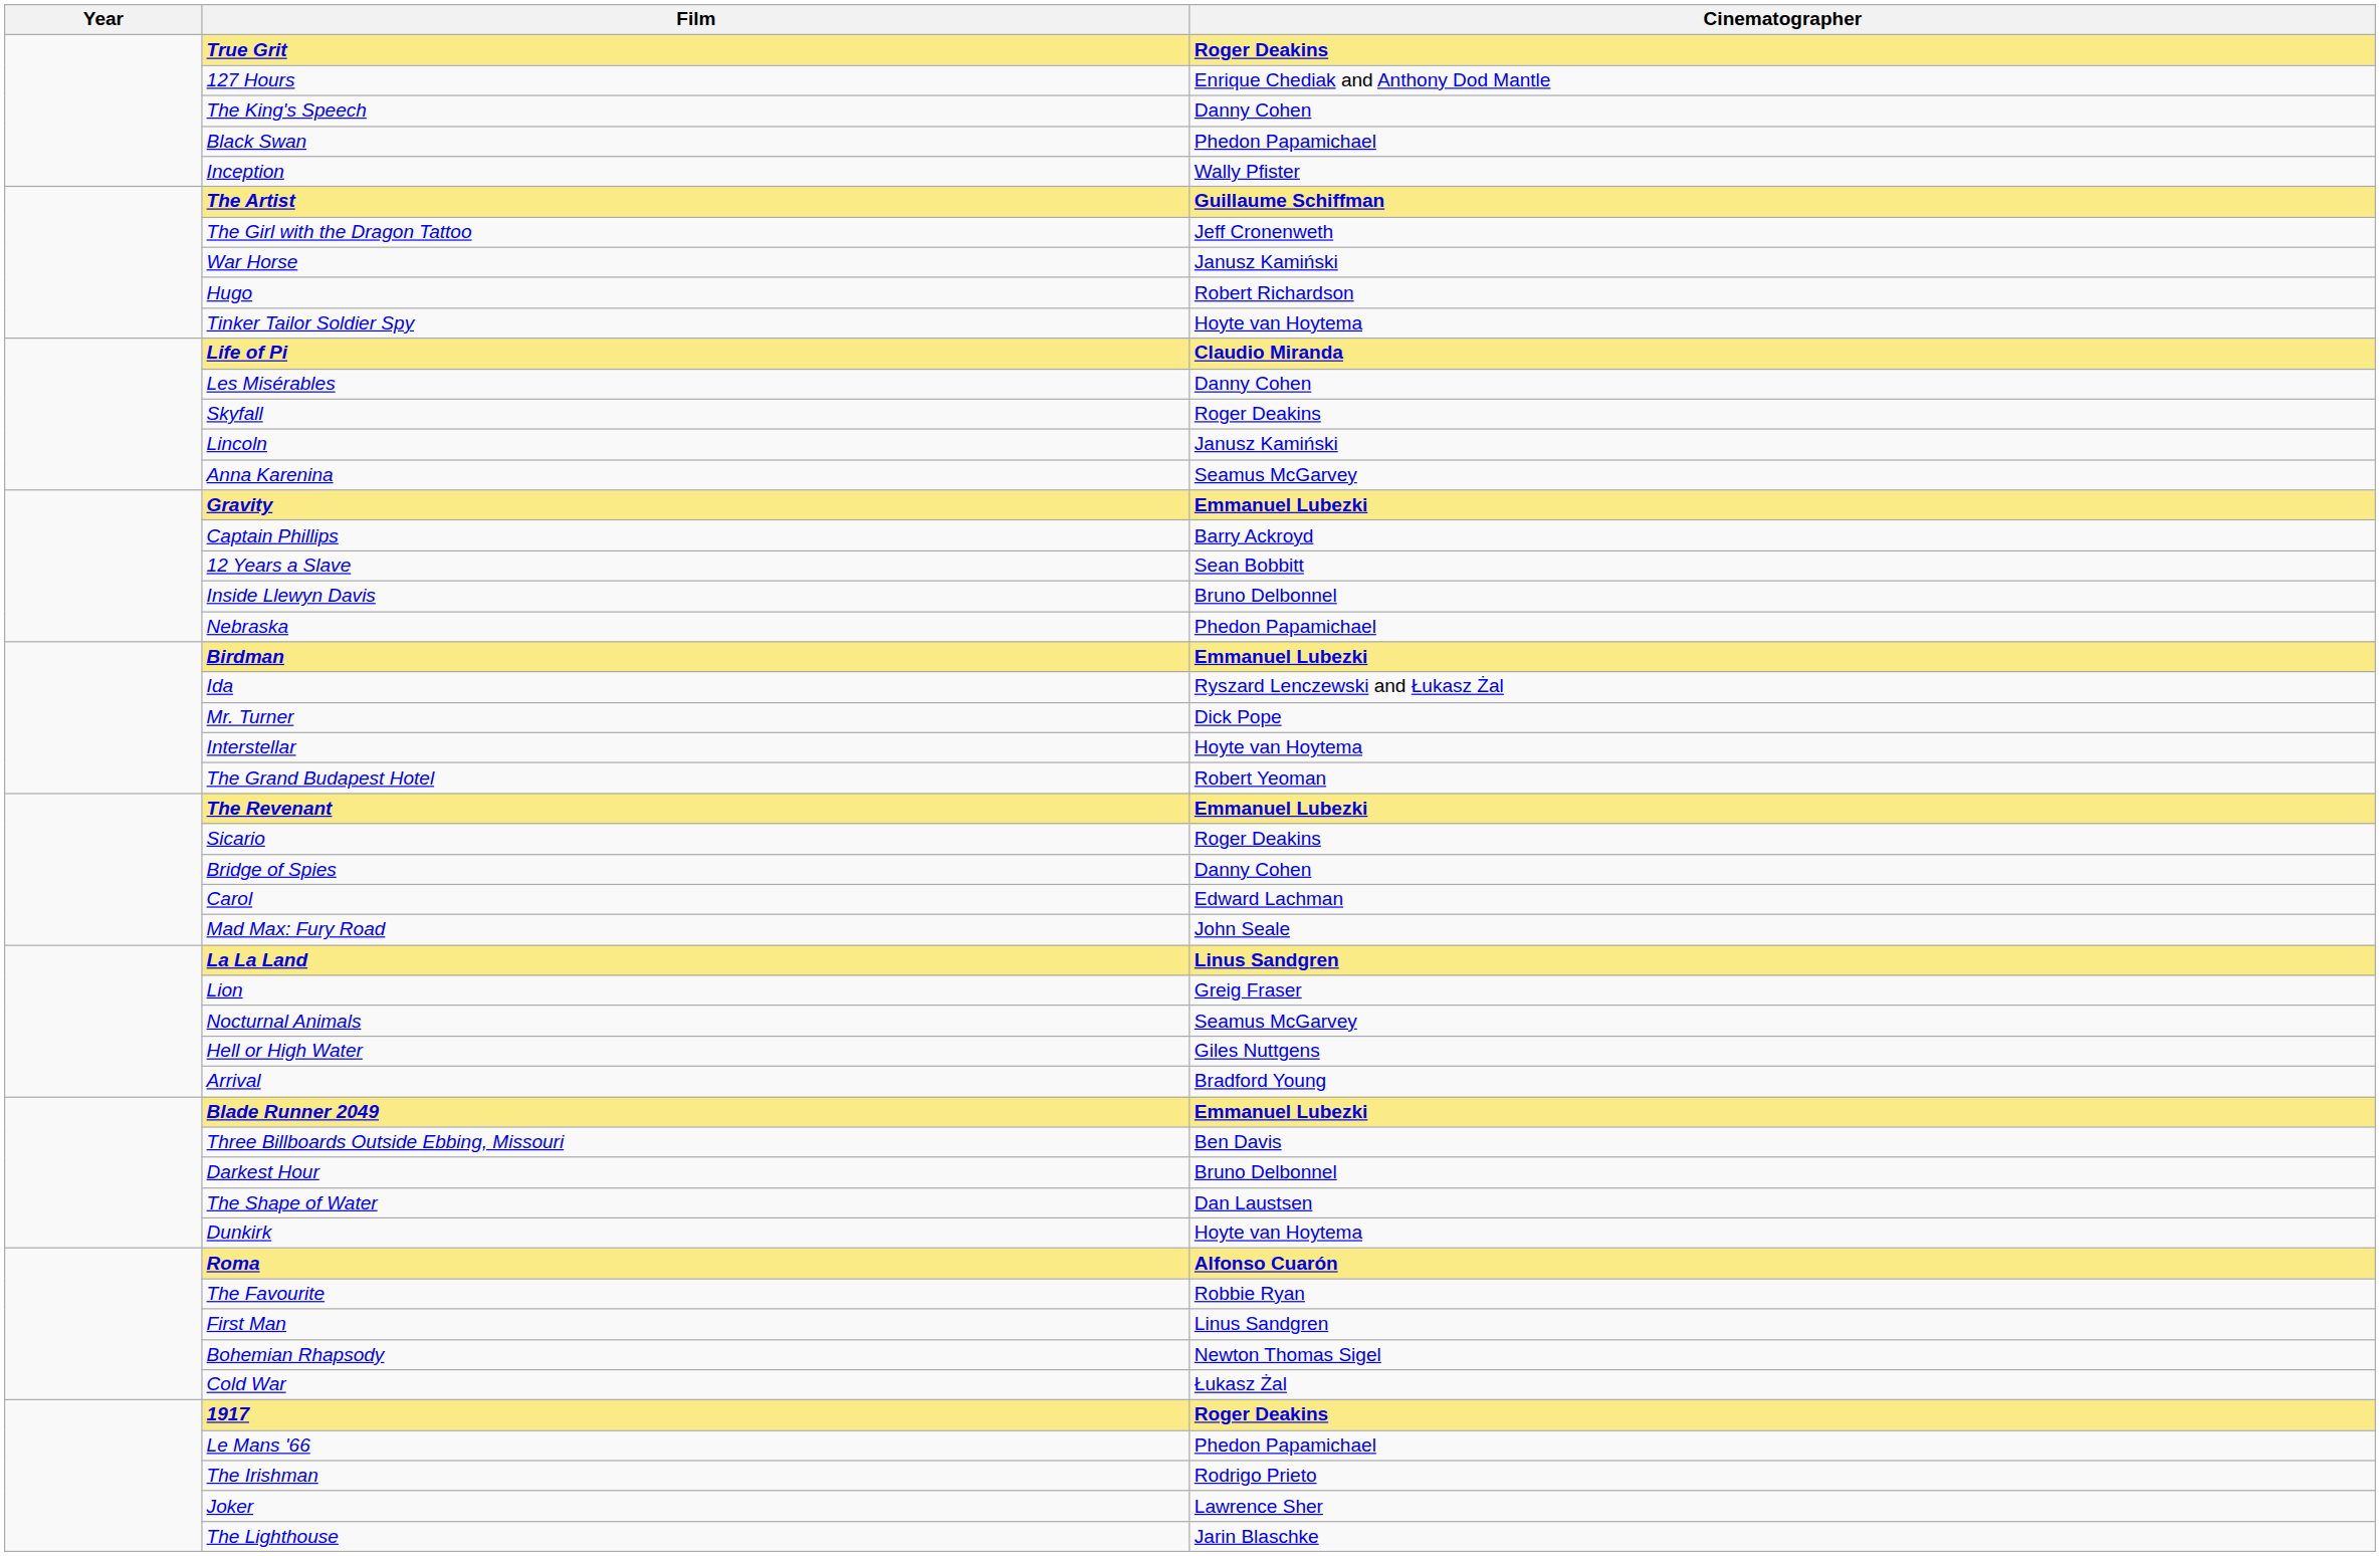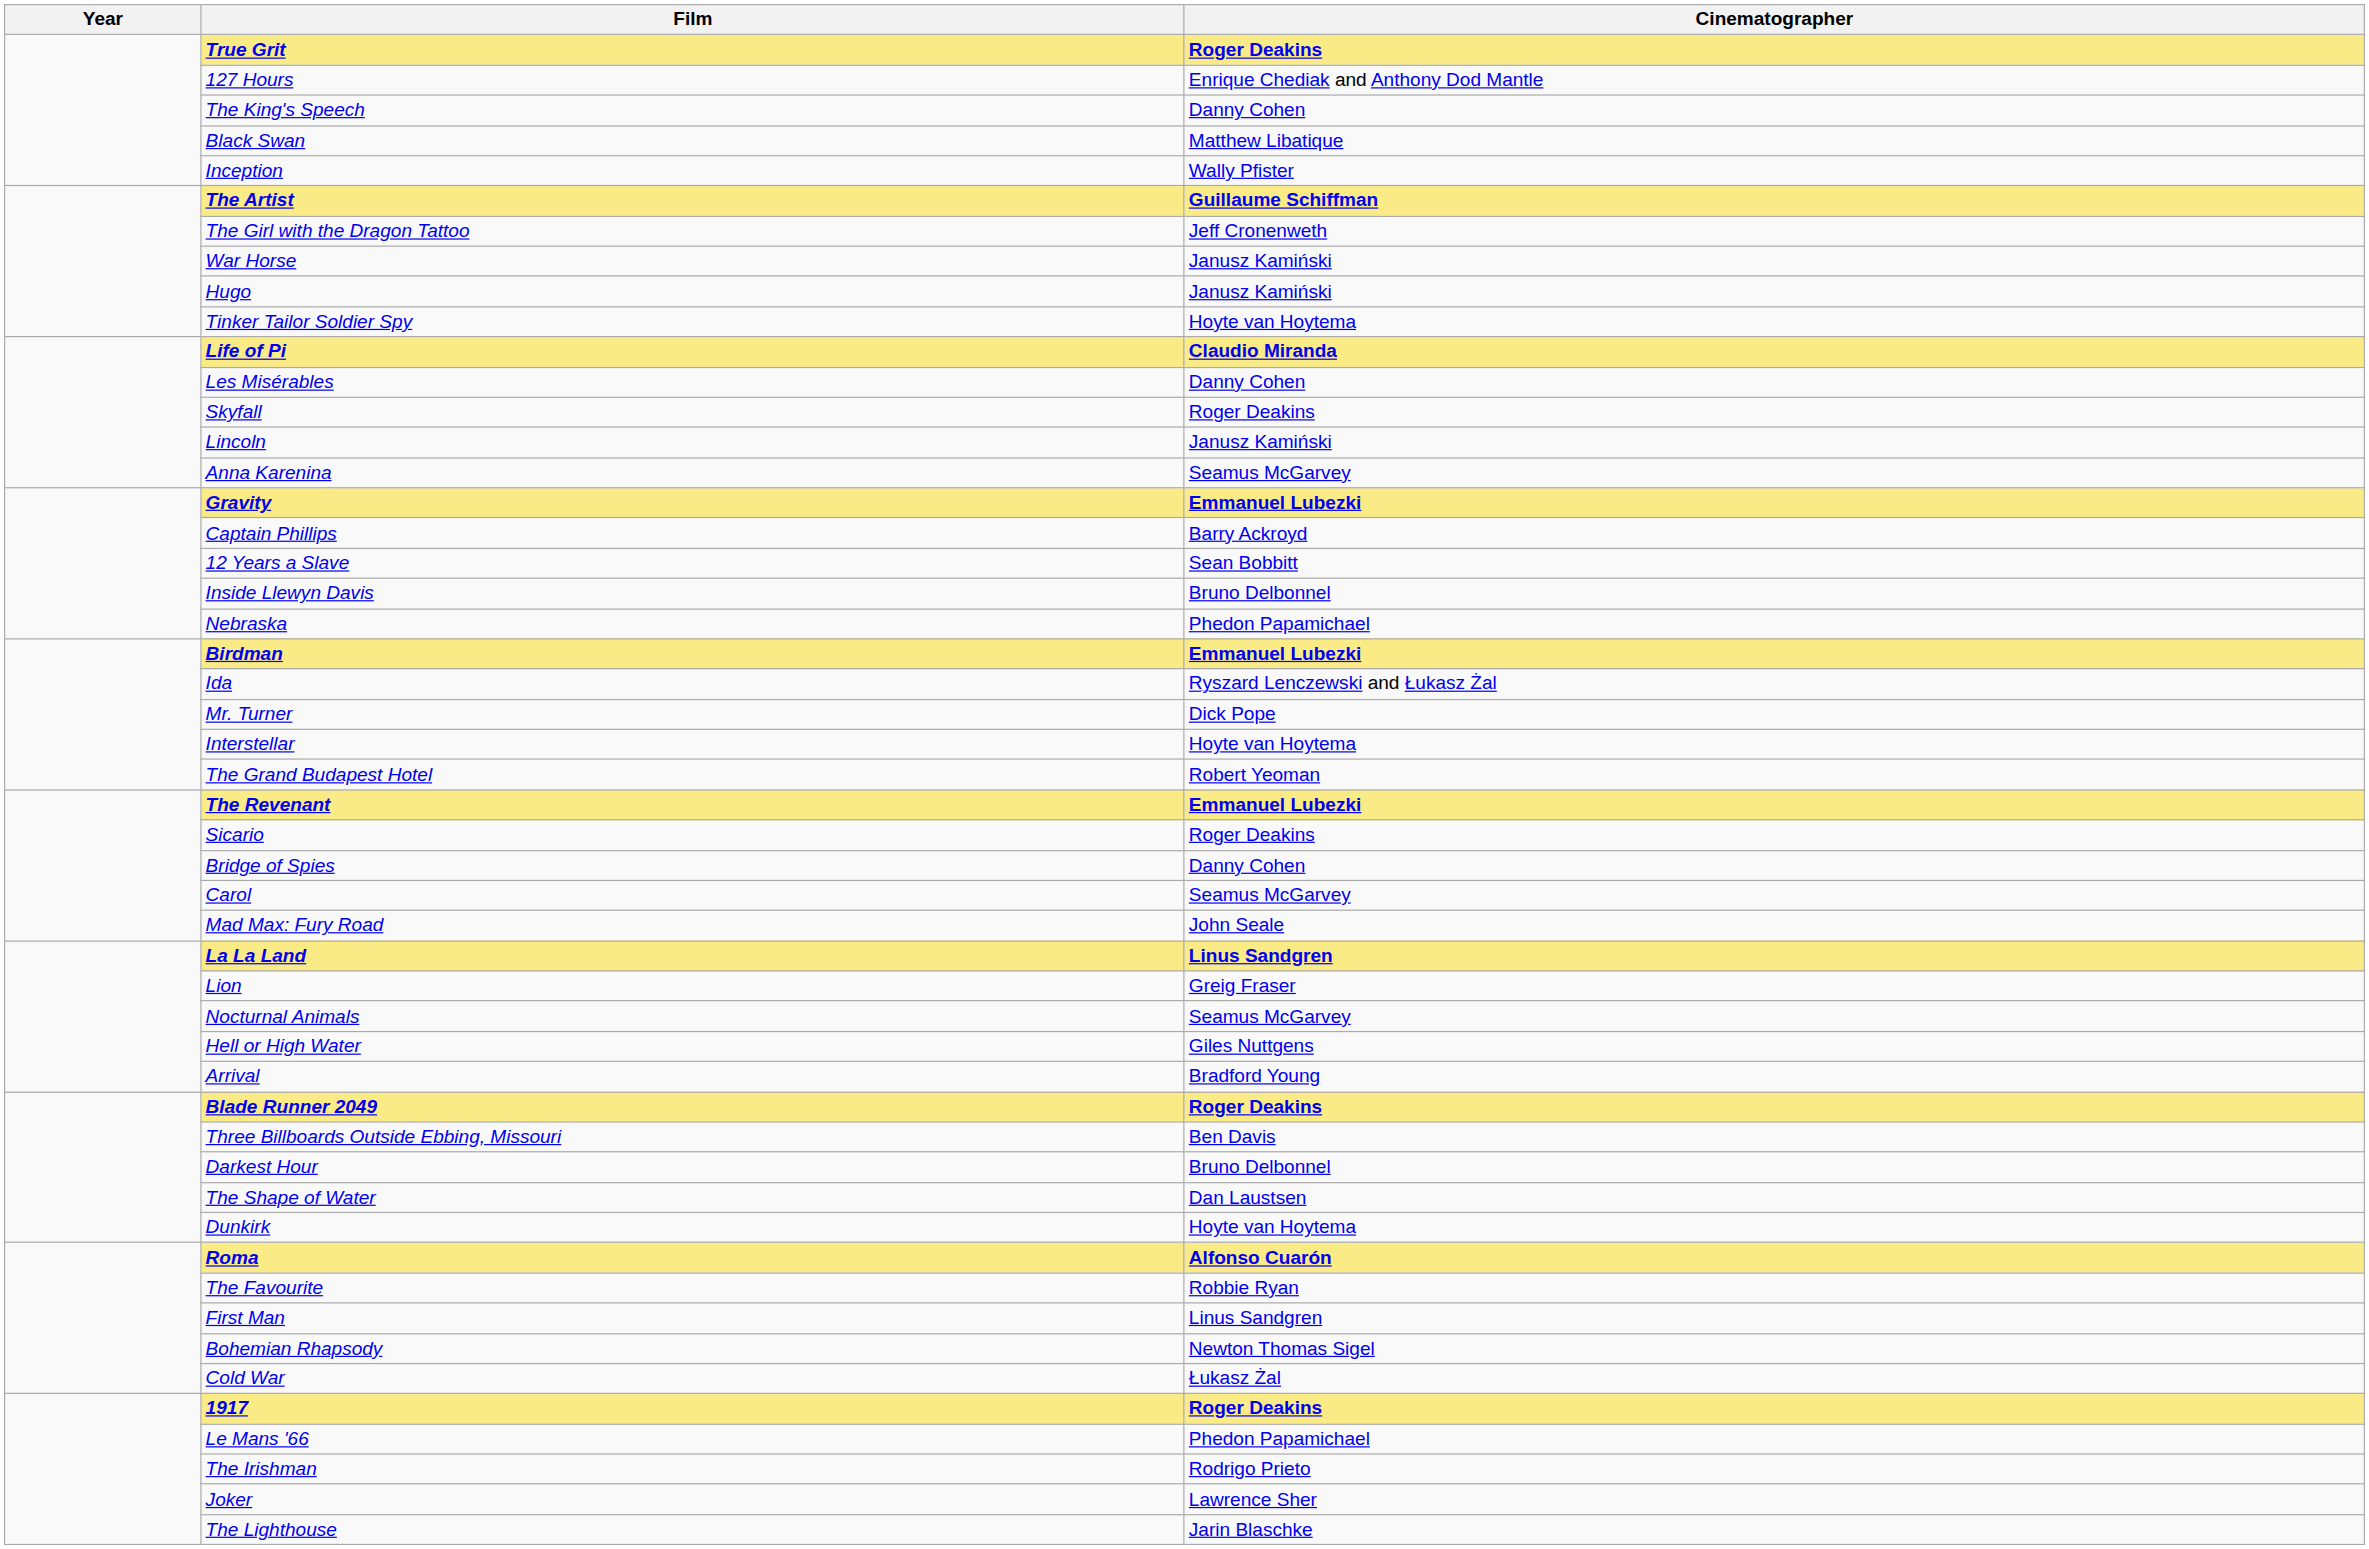 <table class="wikitable" style="width:100%;" cellpadding="5">
 <tr>
 <th style="width:5%;">Year</th>
 <th style="width:25%;">Film</th>
 <th style="width:30%;">Cinematographer</th>
 </tr>
 <tr>
 <td rowspan="5"></td>
 <td style="background:#FAEB86"><strong><em><a href='#'>True Grit</a></em></strong></td>
 <td style="background:#FAEB86"><strong><a href='#'>Roger Deakins</a></strong></td>
 </tr>
 <tr>
 <td><em><a href='#'>127 Hours</a></em></td>
 <td><a href='#'>Enrique Chediak</a> and <a href='#'>Anthony Dod Mantle</a></td>
 </tr>
 <tr>
 <td><em><a href='#'>The King's Speech</a></em></td>
 <td><a href='#'>Danny Cohen</a></td>
 </tr>
 <tr>
 <td><em><a href='#'>Black Swan</a></em></td>
-<td><a href='#'>Phedon Papamichael</a></td>
+<td><a href='#'>Matthew Libatique</a></td>
 </tr>
 <tr>
 <td><em><a href='#'>Inception</a></em></td>
 <td><a href='#'>Wally Pfister</a></td>
 </tr>
 <tr>
 <td rowspan="5"></td>
 <td style="background:#FAEB86"><strong><em><a href='#'>The Artist</a></em></strong></td>
 <td style="background:#FAEB86"><strong><a href='#'>Guillaume Schiffman</a></strong></td>
 </tr>
 <tr>
 <td><em><a href='#'>The Girl with the Dragon Tattoo</a></em></td>
 <td><a href='#'>Jeff Cronenweth</a></td>
 </tr>
 <tr>
 <td><em><a href='#'>War Horse</a></em></td>
 <td><a href='#'>Janusz Kamiński</a></td>
 </tr>
 <tr>
 <td><em><a href='#'>Hugo</a></em></td>
-<td><a href='#'>Robert Richardson</a></td>
+<td><a href='#'>Janusz Kamiński</a></td>
 </tr>
 <tr>
 <td><em><a href='#'>Tinker Tailor Soldier Spy</a></em></td>
 <td><a href='#'>Hoyte van Hoytema</a></td>
 </tr>
 <tr>
 <td rowspan="5"></td>
 <td style="background:#FAEB86"><strong><em><a href='#'>Life of Pi</a></em></strong></td>
 <td style="background:#FAEB86"><strong><a href='#'>Claudio Miranda</a></strong></td>
 </tr>
 <tr>
 <td><em><a href='#'>Les Misérables</a></em></td>
 <td><a href='#'>Danny Cohen</a></td>
 </tr>
 <tr>
 <td><em><a href='#'>Skyfall</a></em></td>
 <td><a href='#'>Roger Deakins</a></td>
 </tr>
 <tr>
 <td><em><a href='#'>Lincoln</a></em></td>
 <td><a href='#'>Janusz Kamiński</a></td>
 </tr>
 <tr>
 <td><em><a href='#'>Anna Karenina</a></em></td>
 <td><a href='#'>Seamus McGarvey</a></td>
 </tr>
 <tr>
 <td rowspan="5"></td>
 <td style="background:#FAEB86"><strong><em><a href='#'>Gravity</a></em></strong></td>
 <td style="background:#FAEB86"><strong><a href='#'>Emmanuel Lubezki</a></strong></td>
 </tr>
 <tr>
 <td><em><a href='#'>Captain Phillips</a></em></td>
 <td><a href='#'>Barry Ackroyd</a></td>
 </tr>
 <tr>
 <td><em><a href='#'>12 Years a Slave</a></em></td>
 <td><a href='#'>Sean Bobbitt</a></td>
 </tr>
 <tr>
 <td><em><a href='#'>Inside Llewyn Davis</a></em></td>
 <td><a href='#'>Bruno Delbonnel</a></td>
 </tr>
 <tr>
 <td><em><a href='#'>Nebraska</a></em></td>
 <td><a href='#'>Phedon Papamichael</a></td>
 </tr>
 <tr>
 <td rowspan="5"></td>
 <td style="background:#FAEB86"><strong><em><a href='#'>Birdman</a></em></strong></td>
 <td style="background:#FAEB86"><strong><a href='#'>Emmanuel Lubezki</a></strong></td>
 </tr>
 <tr>
 <td><em><a href='#'>Ida</a></em></td>
 <td><a href='#'>Ryszard Lenczewski</a> and <a href='#'>Łukasz Żal</a></td>
 </tr>
 <tr>
 <td><em><a href='#'>Mr. Turner</a></em></td>
 <td><a href='#'>Dick Pope</a></td>
 </tr>
 <tr>
 <td><em><a href='#'>Interstellar</a></em></td>
 <td><a href='#'>Hoyte van Hoytema</a></td>
 </tr>
 <tr>
 <td><em><a href='#'>The Grand Budapest Hotel</a></em></td>
 <td><a href='#'>Robert Yeoman</a></td>
 </tr>
 <tr>
 <td rowspan="5"></td>
 <td style="background:#FAEB86"><strong><em><a href='#'>The Revenant</a></em></strong></td>
 <td style="background:#FAEB86"><strong><a href='#'>Emmanuel Lubezki</a></strong></td>
 </tr>
 <tr>
 <td><em><a href='#'>Sicario</a></em></td>
 <td><a href='#'>Roger Deakins</a></td>
 </tr>
 <tr>
 <td><em><a href='#'>Bridge of Spies</a></em></td>
 <td><a href='#'>Danny Cohen</a></td>
 </tr>
 <tr>
 <td><em><a href='#'>Carol</a></em></td>
-<td><a href='#'>Edward Lachman</a></td>
+<td><a href='#'>Seamus McGarvey</a></td>
 </tr>
 <tr>
 <td><em><a href='#'>Mad Max: Fury Road</a></em></td>
 <td><a href='#'>John Seale</a></td>
 </tr>
 <tr>
 <td rowspan="5"></td>
 <td style="background:#FAEB86"><strong><em><a href='#'>La La Land</a></em></strong></td>
 <td style="background:#FAEB86"><strong><a href='#'>Linus Sandgren</a></strong></td>
 </tr>
 <tr>
 <td><em><a href='#'>Lion</a></em></td>
 <td><a href='#'>Greig Fraser</a></td>
 </tr>
 <tr>
 <td><em><a href='#'>Nocturnal Animals</a></em></td>
 <td><a href='#'>Seamus McGarvey</a></td>
 </tr>
 <tr>
 <td><em><a href='#'>Hell or High Water</a></em></td>
 <td><a href='#'>Giles Nuttgens</a></td>
 </tr>
 <tr>
 <td><em><a href='#'>Arrival</a></em></td>
 <td><a href='#'>Bradford Young</a></td>
 </tr>
 <tr>
 <td rowspan="5"></td>
 <td style="background:#FAEB86"><strong><em><a href='#'>Blade Runner 2049</a></em></strong></td>
-<td style="background:#FAEB86"><strong><a href='#'>Emmanuel Lubezki</a></strong></td>
+<td style="background:#FAEB86"><strong><a href='#'>Roger Deakins</a></strong></td>
 </tr>
 <tr>
 <td><em><a href='#'>Three Billboards Outside Ebbing, Missouri</a></em></td>
 <td><a href='#'>Ben Davis</a></td>
 </tr>
 <tr>
 <td><em><a href='#'>Darkest Hour</a></em></td>
 <td><a href='#'>Bruno Delbonnel</a></td>
 </tr>
 <tr>
 <td><em><a href='#'>The Shape of Water</a></em></td>
 <td><a href='#'>Dan Laustsen</a></td>
 </tr>
 <tr>
 <td><em><a href='#'>Dunkirk</a></em></td>
 <td><a href='#'>Hoyte van Hoytema</a></td>
 </tr>
 <tr>
 <td rowspan="5"></td>
 <td style="background:#FAEB86"><strong><em><a href='#'>Roma</a></em></strong></td>
 <td style="background:#FAEB86"><strong><a href='#'>Alfonso Cuarón</a></strong></td>
 </tr>
 <tr>
 <td><em><a href='#'>The Favourite</a></em></td>
 <td><a href='#'>Robbie Ryan</a></td>
 </tr>
 <tr>
 <td><em><a href='#'>First Man</a></em></td>
 <td><a href='#'>Linus Sandgren</a></td>
 </tr>
 <tr>
 <td><em><a href='#'>Bohemian Rhapsody</a></em></td>
 <td><a href='#'>Newton Thomas Sigel</a></td>
 </tr>
 <tr>
 <td><em><a href='#'>Cold War</a></em></td>
 <td><a href='#'>Łukasz Żal</a></td>
 </tr>
 <tr>
 <td rowspan="5"></td>
 <td style="background:#FAEB86"><strong><em><a href='#'>1917</a></em></strong></td>
 <td style="background:#FAEB86"><strong><a href='#'>Roger Deakins</a></strong></td>
 </tr>
 <tr>
 <td><em><a href='#'>Le Mans '66</a></em></td>
 <td><a href='#'>Phedon Papamichael</a></td>
 </tr>
 <tr>
 <td><em><a href='#'>The Irishman</a></em></td>
 <td><a href='#'>Rodrigo Prieto</a></td>
 </tr>
 <tr>
 <td><em><a href='#'>Joker</a></em></td>
 <td><a href='#'>Lawrence Sher</a></td>
 </tr>
 <tr>
 <td><em><a href='#'>The Lighthouse</a></em></td>
 <td><a href='#'>Jarin Blaschke</a></td>
 </tr>
 </table>
